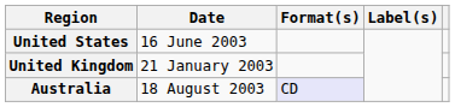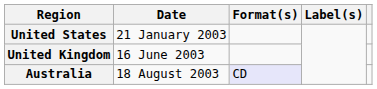 <table class="wikitable plainrowheaders">
 <tr>
 <th scope="col">Region</th>
 <th scope="col">Date</th>
 <th scope="col">Format(s)</th>
 <th scope="col">Label(s)</th>
 <th scope="col"></th>
 </tr>
 <tr>
 <th scope="row">United States</th>
-<td>16 June 2003</td>
+<td>21 January 2003</td>
 <td></td>
 <td rowspan="3"></td>
 <td align="center"></td>
 </tr>
 <tr>
 <th scope="row">United Kingdom</th>
-<td>21 January 2003</td>
+<td>16 June 2003</td>
 <td></td>
 <td align="center"></td>
 </tr>
 <tr>
 <th scope="row">Australia</th>
 <td>18 August 2003</td>
 <td style="background: lavender;">CD</td>
 <td align="center"></td>
 </tr>
 </table>
